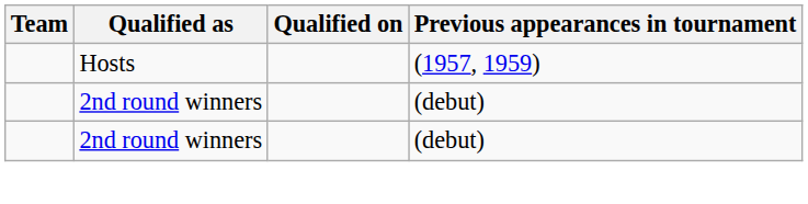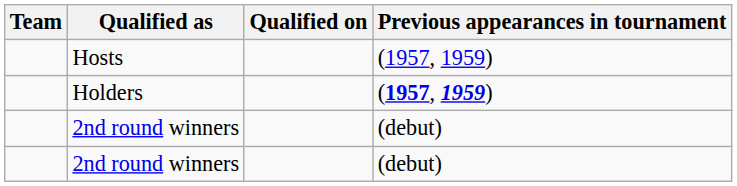 <table class="wikitable sortable" style="text-align:left;">
 <tr>
 <th>Team</th>
 <th>Qualified as</th>
 <th>Qualified on</th>
 <th>Previous appearances in tournament</th>
 </tr>
 <tr>
 <td></td>
 <td>Hosts</td>
 <td></td>
 <td> (<a href='#'>1957</a>, <a href='#'>1959</a>)</td>
 </tr>
 <tr>
 <td></td>
+<td>Holders</td>
+<td></td>
+<td> (<strong><a href='#'>1957</a></strong>, <strong><em><a href='#'>1959</a></em></strong>)</td>
+</tr>
+<tr>
+<td></td>
 <td><a href='#'>2nd round</a> winners</td>
 <td></td>
 <td> (debut)</td>
 </tr>
 <tr>
 <td></td>
 <td><a href='#'>2nd round</a> winners</td>
 <td></td>
 <td> (debut)</td>
 </tr>
 </table>
